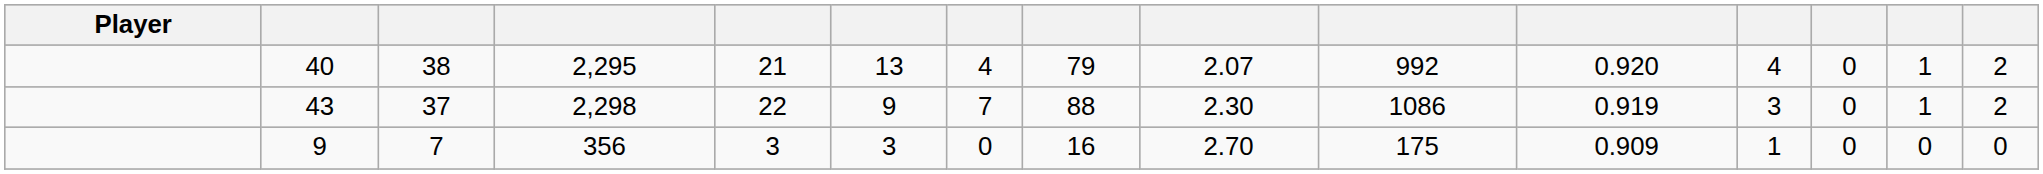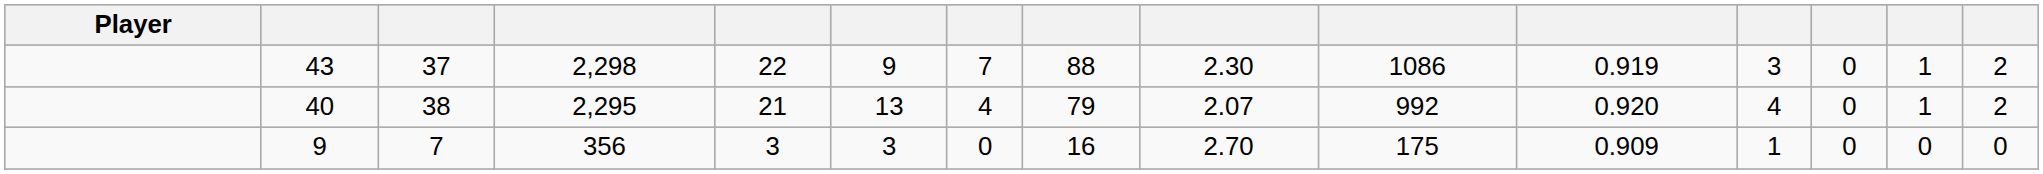 <table class="wikitable sortable" style="width:100%; text-align:center;">
 <tr style="background:#ddd;">
 <th>Player</th>
 <th></th>
 <th></th>
 <th></th>
 <th></th>
 <th></th>
 <th></th>
 <th></th>
 <th></th>
 <th></th>
 <th></th>
 <th></th>
 <th></th>
 <th></th>
 <th></th>
 </tr>
 <tr>
 <td></td>
+<td>43</td>
+<td>37</td>
+<td>2,298</td>
+<td>22</td>
+<td>9</td>
+<td>7</td>
+<td>88</td>
+<td>2.30</td>
+<td>1086</td>
+<td>0.919</td>
+<td>3</td>
+<td>0</td>
+<td>1</td>
+<td>2</td>
+</tr>
+<tr>
+<td></td>
 <td>40</td>
 <td>38</td>
 <td>2,295</td>
 <td>21</td>
 <td>13</td>
 <td>4</td>
 <td>79</td>
 <td>2.07</td>
 <td>992</td>
 <td>0.920</td>
 <td>4</td>
-<td>0</td>
-<td>1</td>
-<td>2</td>
-</tr>
-<tr>
-<td></td>
-<td>43</td>
-<td>37</td>
-<td>2,298</td>
-<td>22</td>
-<td>9</td>
-<td>7</td>
-<td>88</td>
-<td>2.30</td>
-<td>1086</td>
-<td>0.919</td>
-<td>3</td>
 <td>0</td>
 <td>1</td>
 <td>2</td>
 </tr>
 <tr>
 <td></td>
 <td>9</td>
 <td>7</td>
 <td>356</td>
 <td>3</td>
 <td>3</td>
 <td>0</td>
 <td>16</td>
 <td>2.70</td>
 <td>175</td>
 <td>0.909</td>
 <td>1</td>
 <td>0</td>
 <td>0</td>
 <td>0</td>
 </tr>
 </table>
